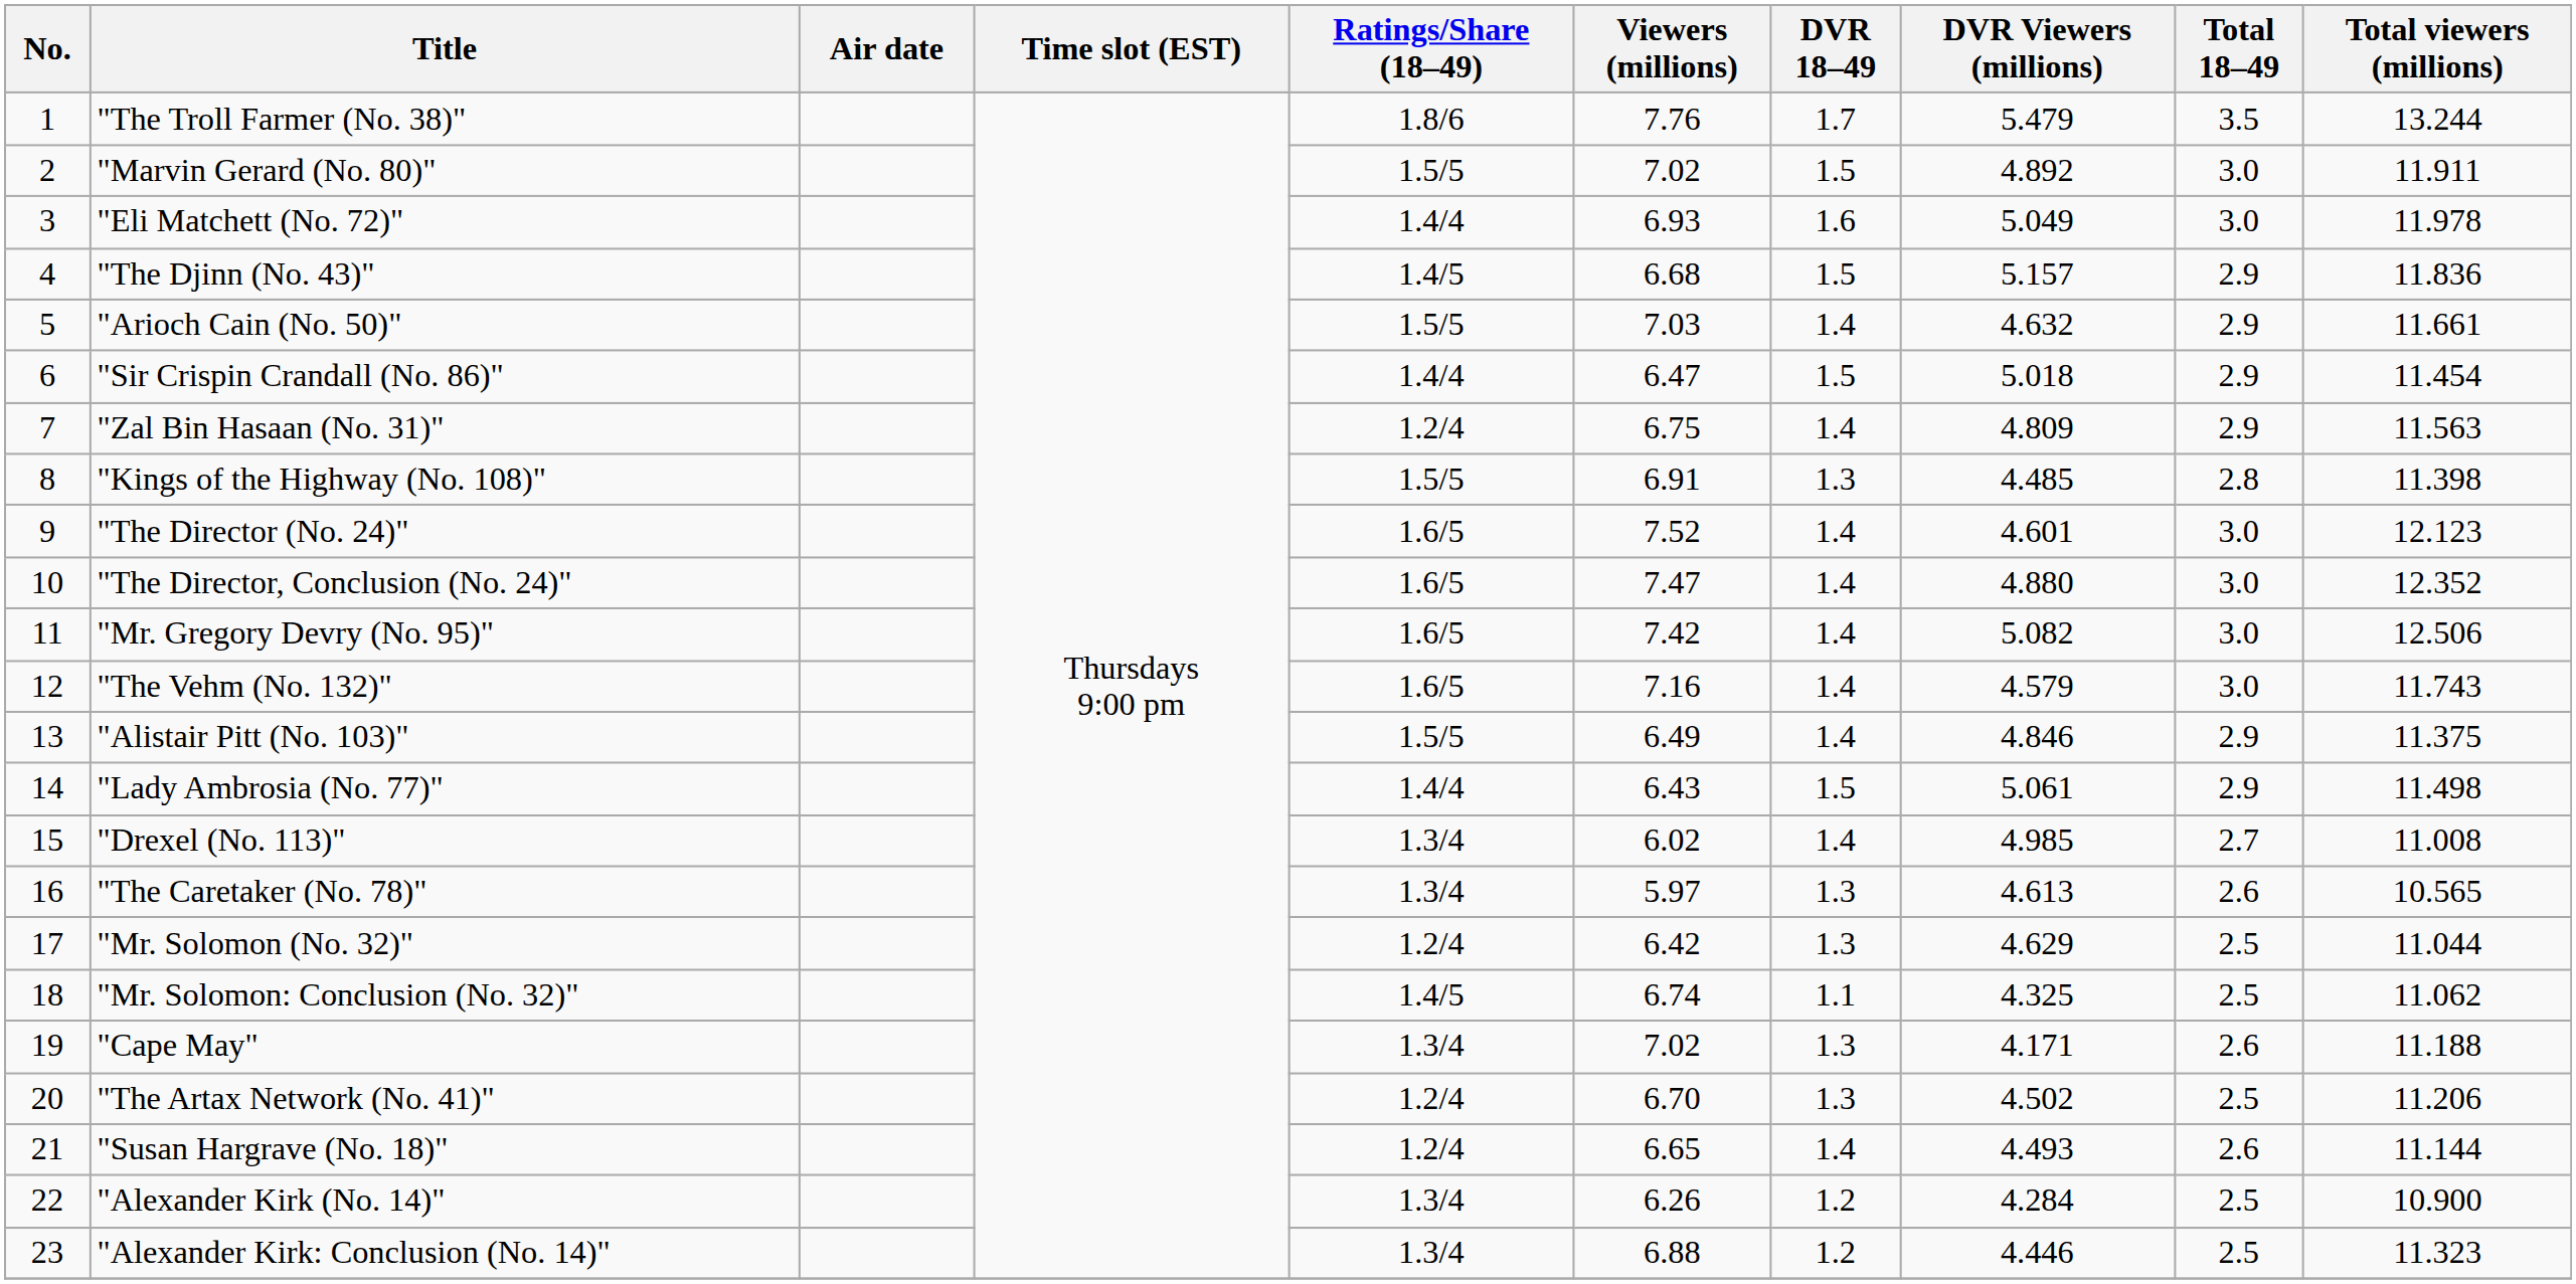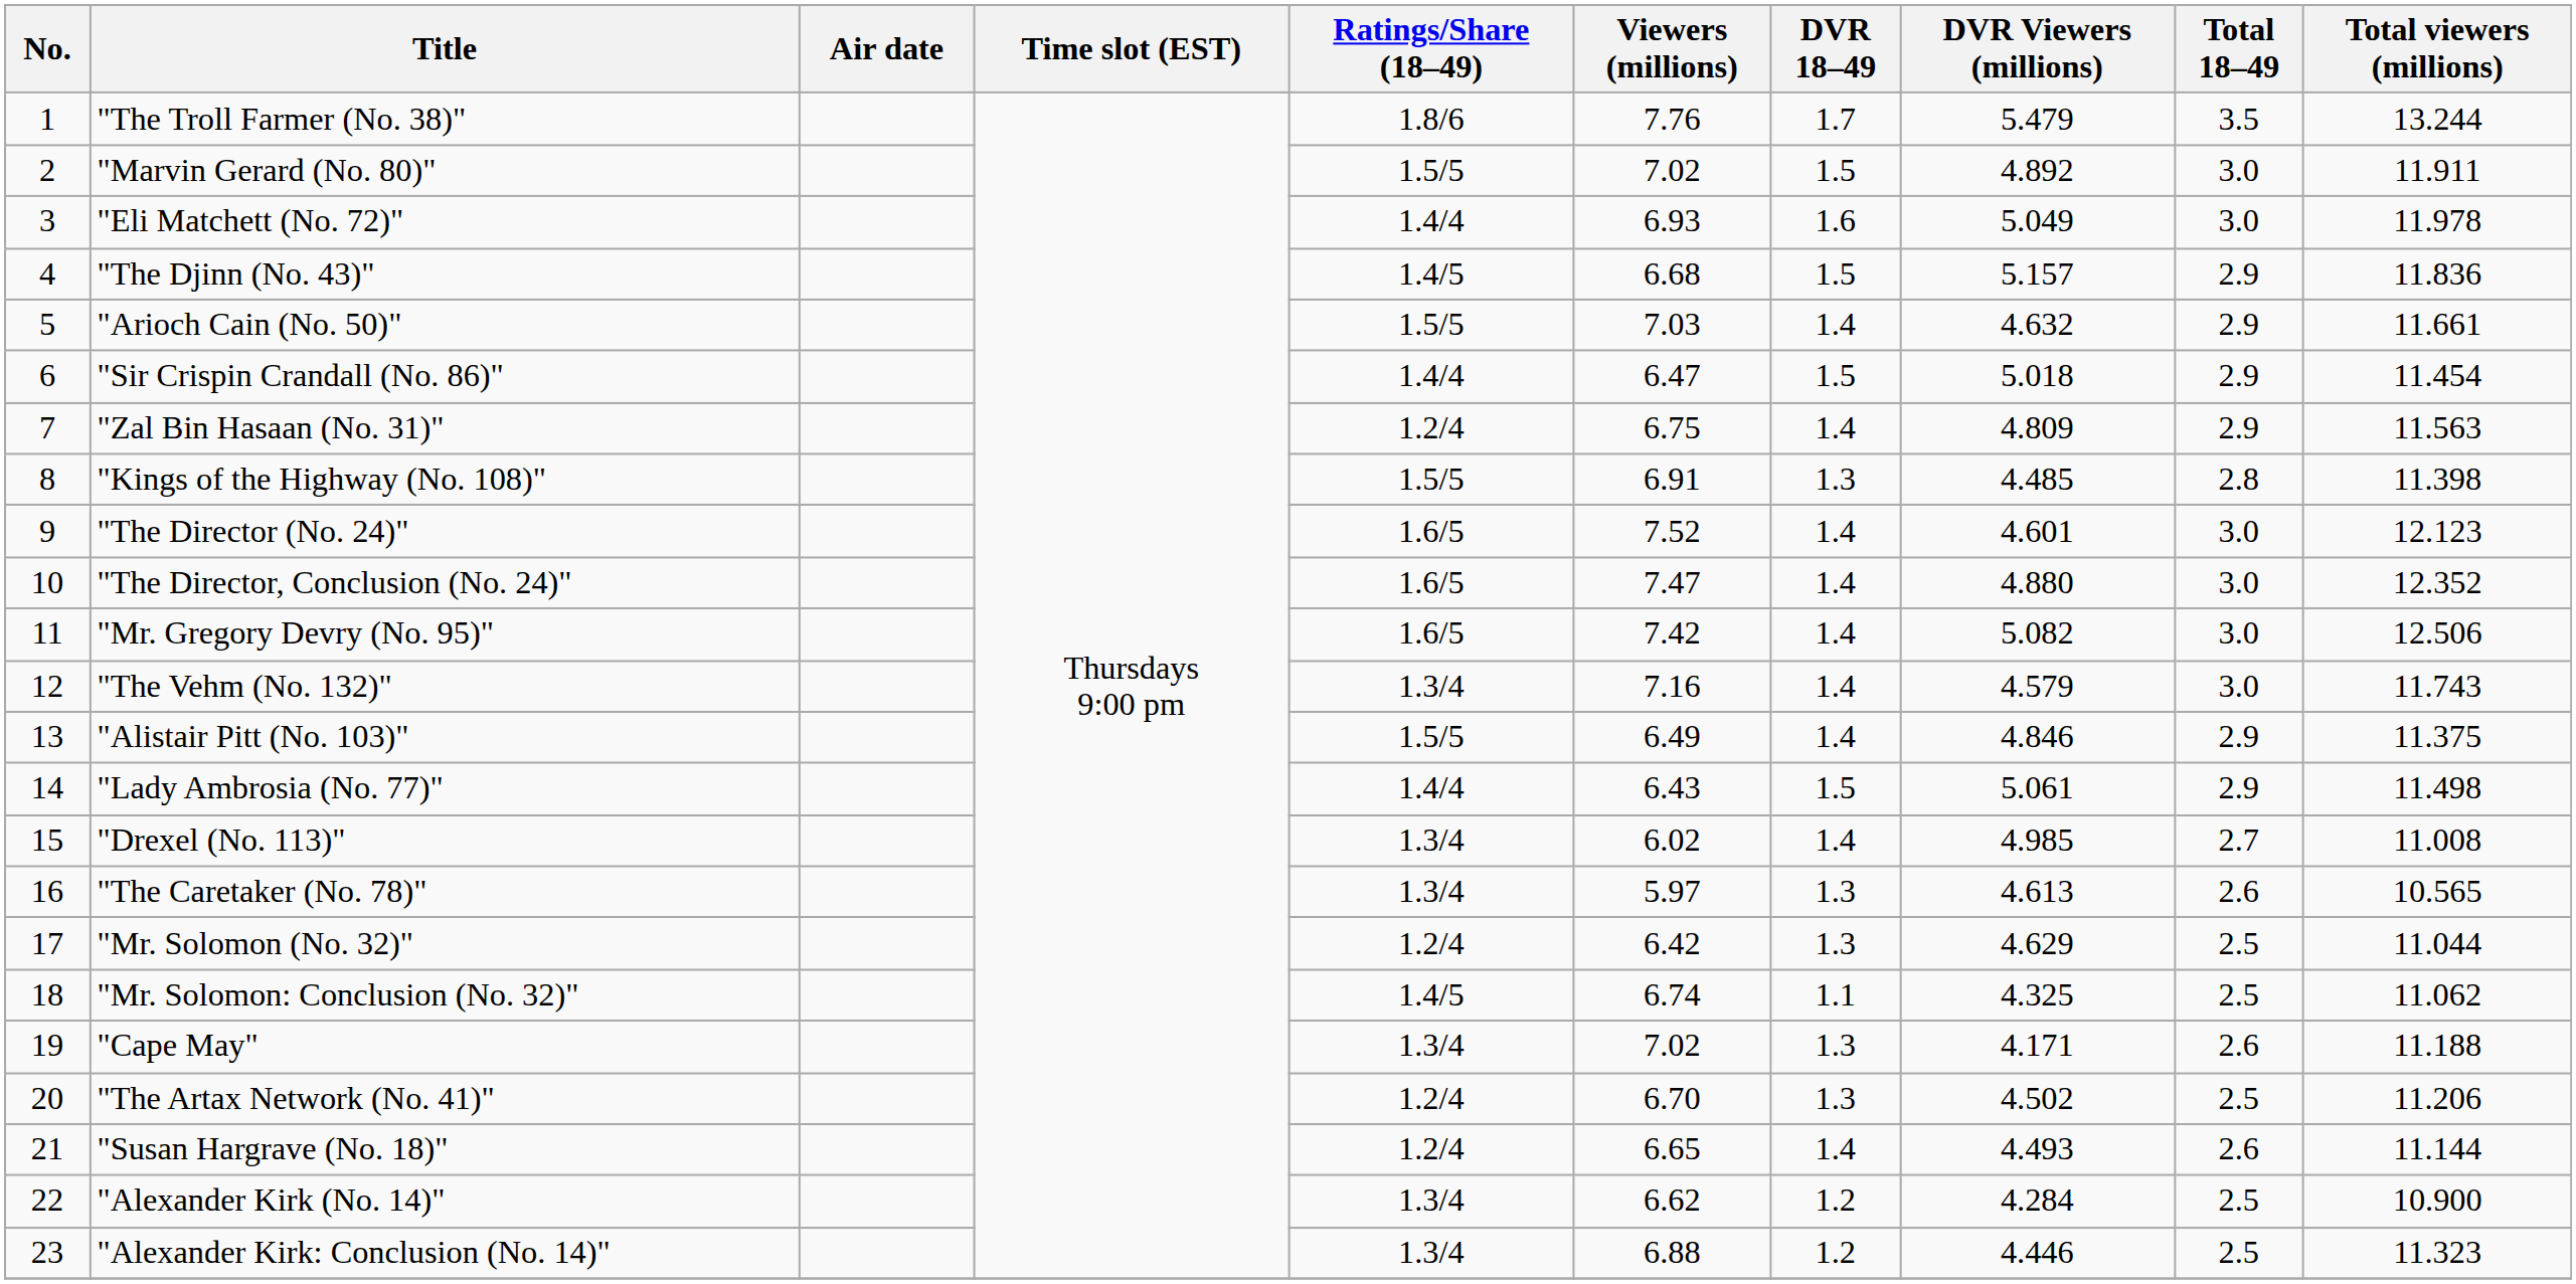 <table class="wikitable plainrowheaders" style="text-align:center; width:100%;">
 <tr The third season received critical acclaim with an 895=% rating on Rotten Tomatoes>
 <th scope="col">No.</th>
 <th scope="col">Title</th>
 <th scope="col">Air date</th>
 <th scope="col">Time slot (EST)</th>
 <th scope="col"><a href='#'>Ratings/Share</a><br>(18–49)</th>
 <th scope="col">Viewers<br>(millions)</th>
 <th scope="col">DVR<br>18–49</th>
 <th scope="col">DVR Viewers<br>(millions)</th>
 <th scope="col">Total<br>18–49</th>
 <th scope="col">Total viewers<br>(millions)</th>
 </tr>
 <tr>
 <td scope="row">1</td>
 <td style="text-align:left">"The Troll Farmer (No. 38)"</td>
 <td></td>
 <td rowspan="23">Thursdays<br>9:00 pm</td>
 <td>1.8/6</td>
 <td>7.76</td>
 <td>1.7</td>
 <td>5.479</td>
 <td>3.5</td>
 <td>13.244</td>
 </tr>
 <tr>
 <td scope="row">2</td>
 <td style="text-align:left">"Marvin Gerard (No. 80)"</td>
 <td></td>
 <td>1.5/5</td>
 <td>7.02</td>
 <td>1.5</td>
 <td>4.892</td>
 <td>3.0</td>
 <td>11.911</td>
 </tr>
 <tr>
 <td scope="row">3</td>
 <td style="text-align:left">"Eli Matchett (No. 72)"</td>
 <td></td>
 <td>1.4/4</td>
 <td>6.93</td>
 <td>1.6</td>
 <td>5.049</td>
 <td>3.0</td>
 <td>11.978</td>
 </tr>
 <tr>
 <td scope="row">4</td>
 <td style="text-align:left">"The Djinn (No. 43)"</td>
 <td></td>
 <td>1.4/5</td>
 <td>6.68</td>
 <td>1.5</td>
 <td>5.157</td>
 <td>2.9</td>
 <td>11.836</td>
 </tr>
 <tr>
 <td scope="row">5</td>
 <td style="text-align:left">"Arioch Cain (No. 50)"</td>
 <td></td>
 <td>1.5/5</td>
 <td>7.03</td>
 <td>1.4</td>
 <td>4.632</td>
 <td>2.9</td>
 <td>11.661</td>
 </tr>
 <tr>
 <td scope="row">6</td>
 <td style="text-align:left">"Sir Crispin Crandall (No. 86)"</td>
 <td></td>
 <td>1.4/4</td>
 <td>6.47</td>
 <td>1.5</td>
 <td>5.018</td>
 <td>2.9</td>
 <td>11.454</td>
 </tr>
 <tr>
 <td scope="row">7</td>
 <td style="text-align:left">"Zal Bin Hasaan (No. 31)"</td>
 <td></td>
 <td>1.2/4</td>
 <td>6.75</td>
 <td>1.4</td>
 <td>4.809</td>
 <td>2.9</td>
 <td>11.563</td>
 </tr>
 <tr>
 <td scope="row">8</td>
 <td style="text-align:left">"Kings of the Highway (No. 108)"</td>
 <td></td>
 <td>1.5/5</td>
 <td>6.91</td>
 <td>1.3</td>
 <td>4.485</td>
 <td>2.8</td>
 <td>11.398</td>
 </tr>
 <tr>
 <td scope="row">9</td>
 <td style="text-align:left">"The Director (No. 24)"</td>
 <td></td>
 <td>1.6/5</td>
 <td>7.52</td>
 <td>1.4</td>
 <td>4.601</td>
 <td>3.0</td>
 <td>12.123</td>
 </tr>
 <tr>
 <td scope="row">10</td>
 <td style="text-align:left">"The Director, Conclusion (No. 24)"</td>
 <td></td>
 <td>1.6/5</td>
 <td>7.47</td>
 <td>1.4</td>
 <td>4.880</td>
 <td>3.0</td>
 <td>12.352</td>
 </tr>
 <tr>
 <td scope="row">11</td>
 <td style="text-align:left">"Mr. Gregory Devry (No. 95)"</td>
 <td></td>
 <td>1.6/5</td>
 <td>7.42</td>
 <td>1.4</td>
 <td>5.082</td>
 <td>3.0</td>
 <td>12.506</td>
 </tr>
 <tr>
 <td scope="row">12</td>
 <td style="text-align:left">"The Vehm (No. 132)"</td>
 <td></td>
-<td>1.6/5</td>
+<td>1.3/4</td>
 <td>7.16</td>
 <td>1.4</td>
 <td>4.579</td>
 <td>3.0</td>
 <td>11.743</td>
 </tr>
 <tr>
 <td scope="row">13</td>
 <td style="text-align:left">"Alistair Pitt (No. 103)"</td>
 <td></td>
 <td>1.5/5</td>
 <td>6.49</td>
 <td>1.4</td>
 <td>4.846</td>
 <td>2.9</td>
 <td>11.375</td>
 </tr>
 <tr>
 <td scope="row">14</td>
 <td style="text-align:left">"Lady Ambrosia (No. 77)"</td>
 <td></td>
 <td>1.4/4</td>
 <td>6.43</td>
 <td>1.5</td>
 <td>5.061</td>
 <td>2.9</td>
 <td>11.498</td>
 </tr>
 <tr>
 <td scope="row">15</td>
 <td style="text-align:left">"Drexel (No. 113)"</td>
 <td></td>
 <td>1.3/4</td>
 <td>6.02</td>
 <td>1.4</td>
 <td>4.985</td>
 <td>2.7</td>
 <td>11.008</td>
 </tr>
 <tr>
 <td scope="row">16</td>
 <td style="text-align:left">"The Caretaker (No. 78)"</td>
 <td></td>
 <td>1.3/4</td>
 <td>5.97</td>
 <td>1.3</td>
 <td>4.613</td>
 <td>2.6</td>
 <td>10.565</td>
 </tr>
 <tr>
 <td scope="row">17</td>
 <td style="text-align:left">"Mr. Solomon (No. 32)"</td>
 <td></td>
 <td>1.2/4</td>
 <td>6.42</td>
 <td>1.3</td>
 <td>4.629</td>
 <td>2.5</td>
 <td>11.044</td>
 </tr>
 <tr>
 <td scope="row">18</td>
 <td style="text-align:left">"Mr. Solomon: Conclusion (No. 32)"</td>
 <td></td>
 <td>1.4/5</td>
 <td>6.74</td>
 <td>1.1</td>
 <td>4.325</td>
 <td>2.5</td>
 <td>11.062</td>
 </tr>
 <tr>
 <td scope="row">19</td>
 <td style="text-align:left">"Cape May"</td>
 <td></td>
 <td>1.3/4</td>
 <td>7.02</td>
 <td>1.3</td>
 <td>4.171</td>
 <td>2.6</td>
 <td>11.188</td>
 </tr>
 <tr>
 <td scope="row">20</td>
 <td style="text-align:left">"The Artax Network (No. 41)"</td>
 <td></td>
 <td>1.2/4</td>
 <td>6.70</td>
 <td>1.3</td>
 <td>4.502</td>
 <td>2.5</td>
 <td>11.206</td>
 </tr>
 <tr>
 <td scope="row">21</td>
 <td style="text-align:left">"Susan Hargrave (No. 18)"</td>
 <td></td>
 <td>1.2/4</td>
 <td>6.65</td>
 <td>1.4</td>
 <td>4.493</td>
 <td>2.6</td>
 <td>11.144</td>
 </tr>
 <tr>
 <td scope="row">22</td>
 <td style="text-align:left">"Alexander Kirk (No. 14)"</td>
 <td></td>
 <td>1.3/4</td>
-<td>6.26</td>
+<td>6.62</td>
 <td>1.2</td>
 <td>4.284</td>
 <td>2.5</td>
 <td>10.900</td>
 </tr>
 <tr>
 <td scope="row">23</td>
 <td style="text-align:left">"Alexander Kirk: Conclusion (No. 14)"</td>
 <td></td>
 <td>1.3/4</td>
 <td>6.88</td>
 <td>1.2</td>
 <td>4.446</td>
 <td>2.5</td>
 <td>11.323</td>
 </tr>
 <tr>
 </tr>
 </table>
